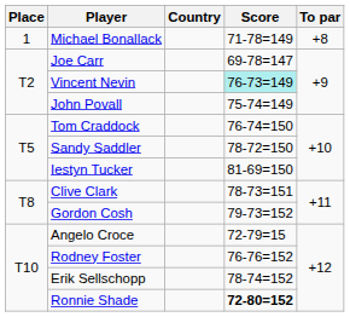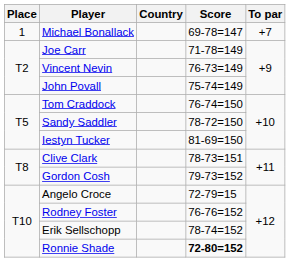 <table class="wikitable" style="font-size:95%;">
 <tr>
 <th>Place</th>
 <th>Player</th>
 <th>Country</th>
 <th>Score</th>
 <th>To par</th>
 </tr>
 <tr>
 <td align=center>1</td>
 <td><a href='#'>Michael Bonallack</a></td>
 <td></td>
-<td>71-78=149</td>
-<td align=center>+8</td>
+<td>69-78=147</td>
+<td align=center>+7</td>
 </tr>
 <tr>
 <td rowspan=3 align=center>T2</td>
 <td><a href='#'>Joe Carr</a></td>
 <td></td>
-<td>69-78=147</td>
+<td>71-78=149</td>
 <td rowspan=3 align=center>+9</td>
 </tr>
 <tr>
 <td><a href='#'>Vincent Nevin</a></td>
 <td></td>
-<td style="background: paleturquoise;">76-73=149</td>
+<td>76-73=149</td>
 </tr>
 <tr>
 <td><a href='#'>John Povall</a></td>
 <td></td>
 <td>75-74=149</td>
 </tr>
 <tr>
 <td rowspan="3" align=center>T5</td>
 <td><a href='#'>Tom Craddock</a></td>
 <td></td>
 <td>76-74=150</td>
 <td rowspan="3" align=center>+10</td>
 </tr>
 <tr>
 <td><a href='#'>Sandy Saddler</a></td>
 <td></td>
 <td>78-72=150</td>
 </tr>
 <tr>
 <td><a href='#'>Iestyn Tucker</a></td>
 <td></td>
 <td>81-69=150</td>
 </tr>
 <tr>
 <td rowspan="2" align=center>T8</td>
 <td><a href='#'>Clive Clark</a></td>
 <td></td>
 <td>78-73=151</td>
 <td rowspan="2" align=center>+11</td>
 </tr>
 <tr>
 <td><a href='#'>Gordon Cosh</a></td>
 <td></td>
 <td>79-73=152</td>
 </tr>
 <tr>
 <td rowspan="4" align=center>T10</td>
 <td>Angelo Croce</td>
 <td></td>
 <td>72-79=15</td>
 <td rowspan="4" align=center>+12</td>
 </tr>
 <tr>
 <td><a href='#'>Rodney Foster</a></td>
 <td></td>
 <td>76-76=152</td>
 </tr>
 <tr>
 <td>Erik Sellschopp</td>
 <td></td>
 <td>78-74=152</td>
 </tr>
 <tr>
 <td><a href='#'>Ronnie Shade</a></td>
 <td></td>
 <td><strong>72-80=152</strong></td>
 </tr>
 </table>
